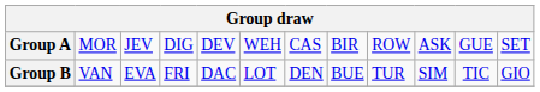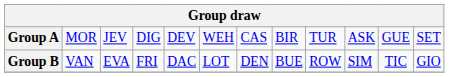 <table class="wikitable" style="text-align:center; font-size:85%">
 <tr>
 <th colspan="12">Group draw</th>
 </tr>
 <tr>
 <th>Group A</th>
 <td align="left"> <a href='#'>MOR</a></td>
 <td align="left"> <a href='#'>JEV</a></td>
 <td align="left"> <a href='#'>DIG</a></td>
 <td align="left"> <a href='#'>DEV</a></td>
 <td align="left"> <a href='#'>WEH</a></td>
 <td align="left"> <a href='#'>CAS</a></td>
 <td align="left"> <a href='#'>BIR</a></td>
-<td align="left"> <a href='#'>ROW</a></td>
+<td align="left"> <a href='#'>TUR</a></td>
 <td align="left"> <a href='#'>ASK</a></td>
 <td align="left"> <a href='#'>GUE</a></td>
 <td align="left"> <a href='#'>SET</a></td>
 </tr>
 <tr>
 <th>Group B</th>
 <td align="left"> <a href='#'>VAN</a></td>
 <td align="left"> <a href='#'>EVA</a></td>
 <td align="left"> <a href='#'>FRI</a></td>
 <td align="left"> <a href='#'>DAC</a></td>
 <td align="left"> <a href='#'>LOT</a></td>
 <td align="left"> <a href='#'>DEN</a></td>
 <td align="left"> <a href='#'>BUE</a></td>
-<td align="left"> <a href='#'>TUR</a></td>
+<td align="left"> <a href='#'>ROW</a></td>
 <td align="left"> <a href='#'>SIM</a></td>
 <td aling="left"> <a href='#'>TIC</a></td>
 <td aling="left"> <a href='#'>GIO</a></td>
 </tr>
 <tr>
 </tr>
 </table>
